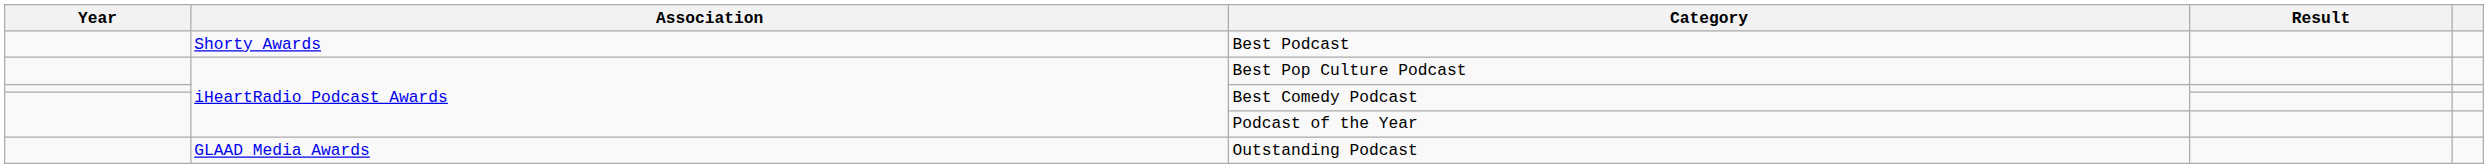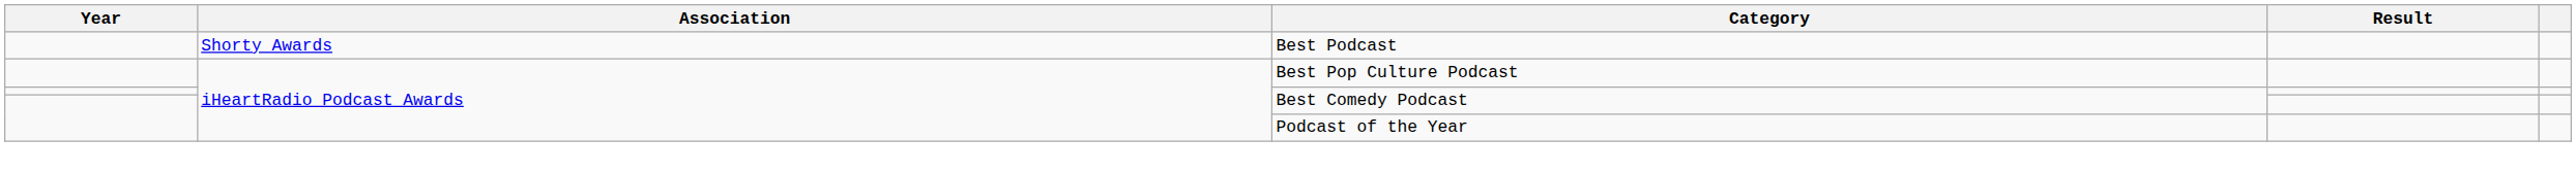 <table class="wikitable sortable" style="width:100%">
 <tr>
 <th>Year</th>
 <th>Association</th>
 <th>Category</th>
 <th>Result</th>
 <th></th>
 </tr>
 <tr>
 <td></td>
 <td><a href='#'>Shorty Awards</a></td>
 <td>Best Podcast</td>
 <td></td>
 <td></td>
 </tr>
 <tr>
 <td></td>
 <td rowspan=4><a href='#'>iHeartRadio Podcast Awards</a></td>
 <td>Best Pop Culture Podcast</td>
 <td></td>
 <td></td>
 </tr>
 <tr>
 <td></td>
 <td rowspan=2>Best Comedy Podcast</td>
 <td></td>
 <td></td>
 </tr>
 <tr>
 <td rowspan=2></td>
 <td></td>
 <td></td>
 </tr>
 <tr>
 <td>Podcast of the Year</td>
 <td></td>
 <td></td>
 </tr>
-<tr>
-<td></td>
-<td><a href='#'>GLAAD Media Awards</a></td>
-<td>Outstanding Podcast</td>
-<td></td>
-<td></td>
-</tr>
 </table>
